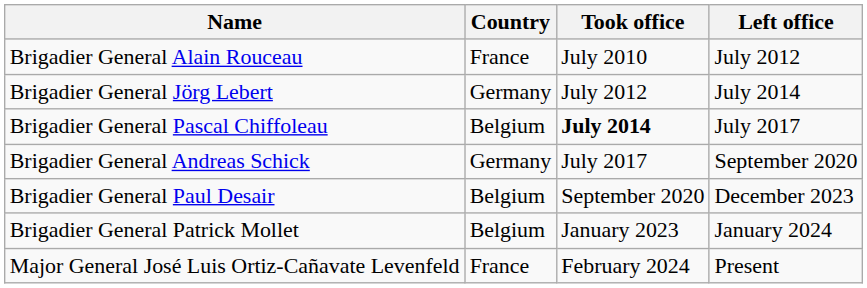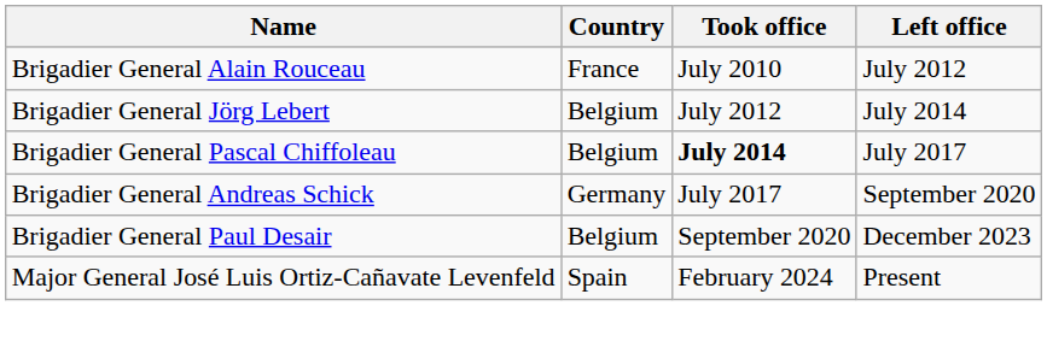 <table class="wikitable">
 <tr>
 <th>Name</th>
 <th>Country</th>
 <th>Took office</th>
 <th>Left office</th>
 </tr>
 <tr>
 <td>Brigadier General <a href='#'>Alain Rouceau</a></td>
 <td>France</td>
 <td>July 2010</td>
 <td>July 2012</td>
 </tr>
 <tr>
 <td>Brigadier General <a href='#'>Jörg Lebert</a></td>
-<td>Germany</td>
+<td>Belgium</td>
 <td>July 2012</td>
 <td>July 2014</td>
 </tr>
 <tr>
 <td>Brigadier General <a href='#'>Pascal Chiffoleau</a></td>
 <td>Belgium</td>
 <td><strong>July 2014</strong></td>
 <td>July 2017</td>
 </tr>
 <tr>
 <td>Brigadier General <a href='#'>Andreas Schick</a></td>
 <td>Germany</td>
 <td>July 2017</td>
 <td>September 2020</td>
 </tr>
 <tr>
 <td>Brigadier General <a href='#'>Paul Desair</a></td>
 <td>Belgium</td>
 <td>September 2020</td>
 <td>December 2023</td>
 </tr>
 <tr>
-<td>Brigadier General Patrick Mollet</td>
-<td>Belgium</td>
-<td>January 2023</td>
-<td>January 2024</td>
-</tr>
-<tr>
 <td>Major General José Luis Ortiz-Cañavate Levenfeld</td>
-<td>France</td>
+<td>Spain</td>
 <td>February 2024</td>
 <td>Present</td>
 </tr>
 </table>
